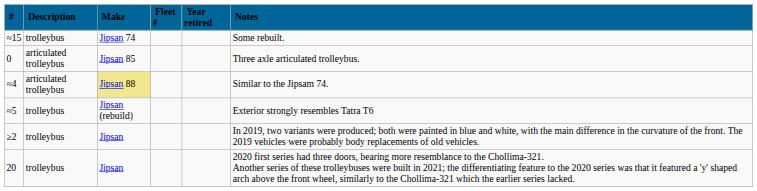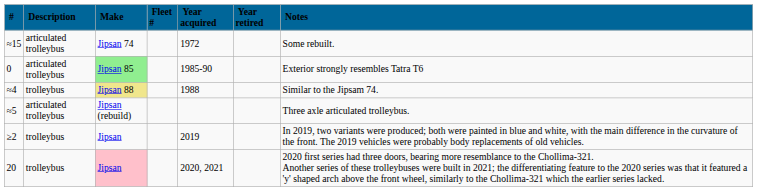 <table class="wikitable" style="border-collapse: collapse;">
 <tr ---- bgcolor="#006699">
 <td><strong><span> #</span></strong></td>
 <td><strong><span> Description </span></strong></td>
 <td><strong><span> Make</span></strong></td>
 <td><strong><span> Fleet #</span></strong></td>
+<td><strong><span> Year acquired </span></strong></td>
 <td><strong><span> Year retired </span></strong></td>
 <td><strong><span> Notes </span></strong></td>
 </tr>
 <tr>
 <td>≈15</td>
-<td>trolleybus</td>
+<td>articulated trolleybus</td>
 <td><a href='#'>Jipsan</a> 74</td>
 <td></td>
+<td>1972</td>
 <td></td>
 <td>Some rebuilt.</td>
 </tr>
 <tr>
 <td>0</td>
 <td>articulated trolleybus</td>
-<td><a href='#'>Jipsan</a> 85</td>
+<td style="background: lightgreen;"><a href='#'>Jipsan</a> 85</td>
 <td></td>
+<td>1985-90</td>
 <td></td>
-<td>Three axle articulated trolleybus.</td>
+<td>Exterior strongly resembles Tatra T6</td>
 </tr>
 <tr>
 <td>≈4</td>
-<td>articulated trolleybus</td>
+<td>trolleybus</td>
 <td style="background: khaki;"><a href='#'>Jipsan</a> 88</td>
 <td></td>
+<td>1988</td>
 <td></td>
 <td>Similar to the Jipsam 74.</td>
 </tr>
 <tr>
 <td>≈5</td>
-<td>trolleybus</td>
+<td>articulated trolleybus</td>
 <td><a href='#'>Jipsan</a> (rebuild)</td>
 <td></td>
 <td></td>
-<td>Exterior strongly resembles Tatra T6</td>
+<td></td>
+<td>Three axle articulated trolleybus.</td>
 </tr>
 <tr>
 <td>≥2</td>
 <td>trolleybus</td>
 <td><a href='#'>Jipsan</a></td>
 <td></td>
+<td>2019</td>
 <td></td>
 <td>In 2019, two variants were produced; both were painted in blue and white, with the main difference in the curvature of the front. The 2019 vehicles were probably body replacements of old vehicles.</td>
 </tr>
 <tr>
 <td>20</td>
 <td>trolleybus</td>
-<td><a href='#'>Jipsan</a></td>
+<td style="background: pink;"><a href='#'>Jipsan</a></td>
 <td></td>
+<td>2020, 2021</td>
 <td></td>
 <td>2020 first series had three doors, bearing more resemblance to the Chollima-321.<br>Another series of these trolleybuses were built in 2021; the differentiating feature to the 2020 series was that it featured a 'y' shaped arch above the front wheel, similarly to the Chollima-321 which the earlier series lacked.</td>
 </tr>
 </table>
